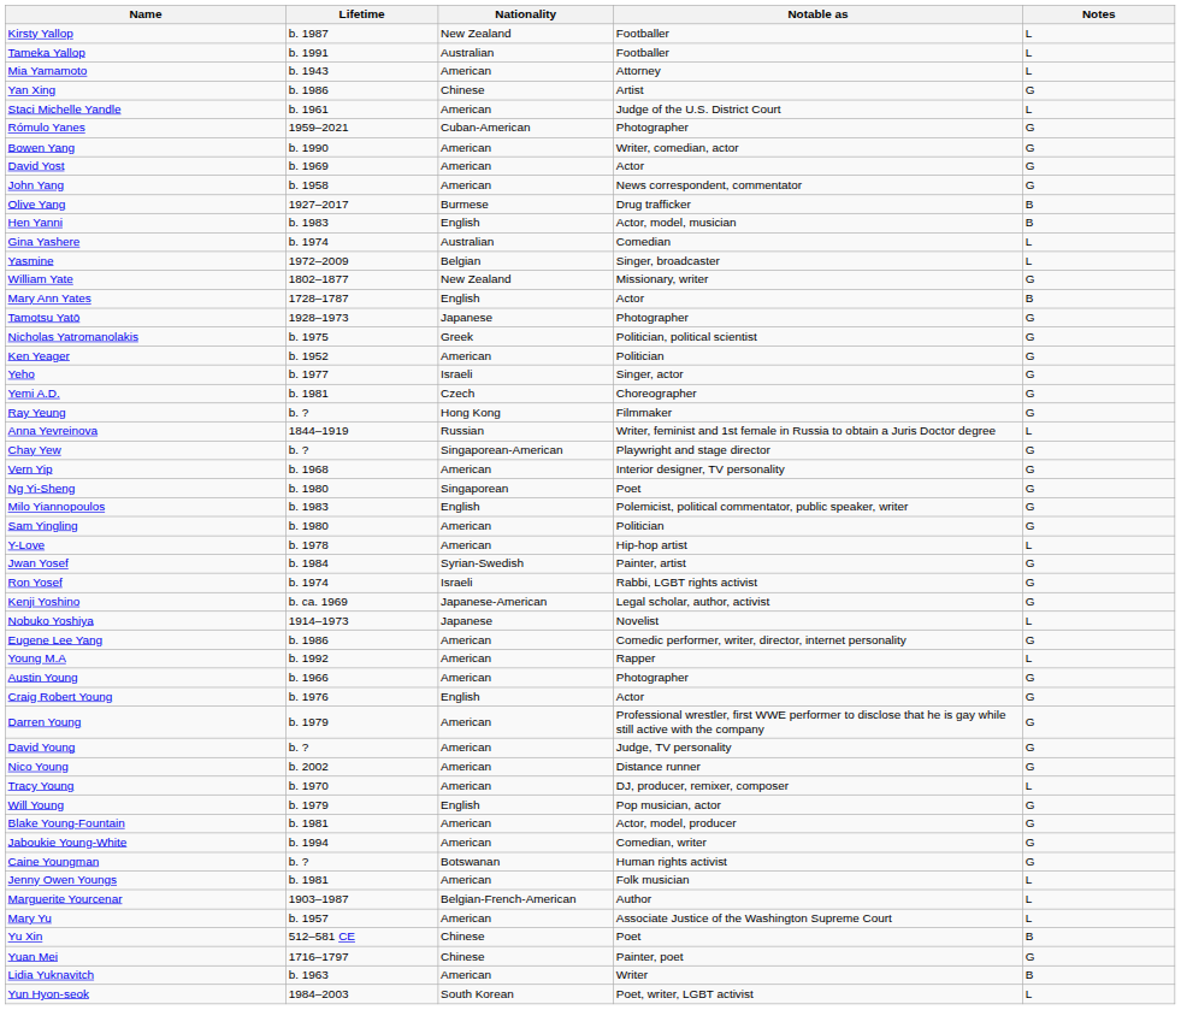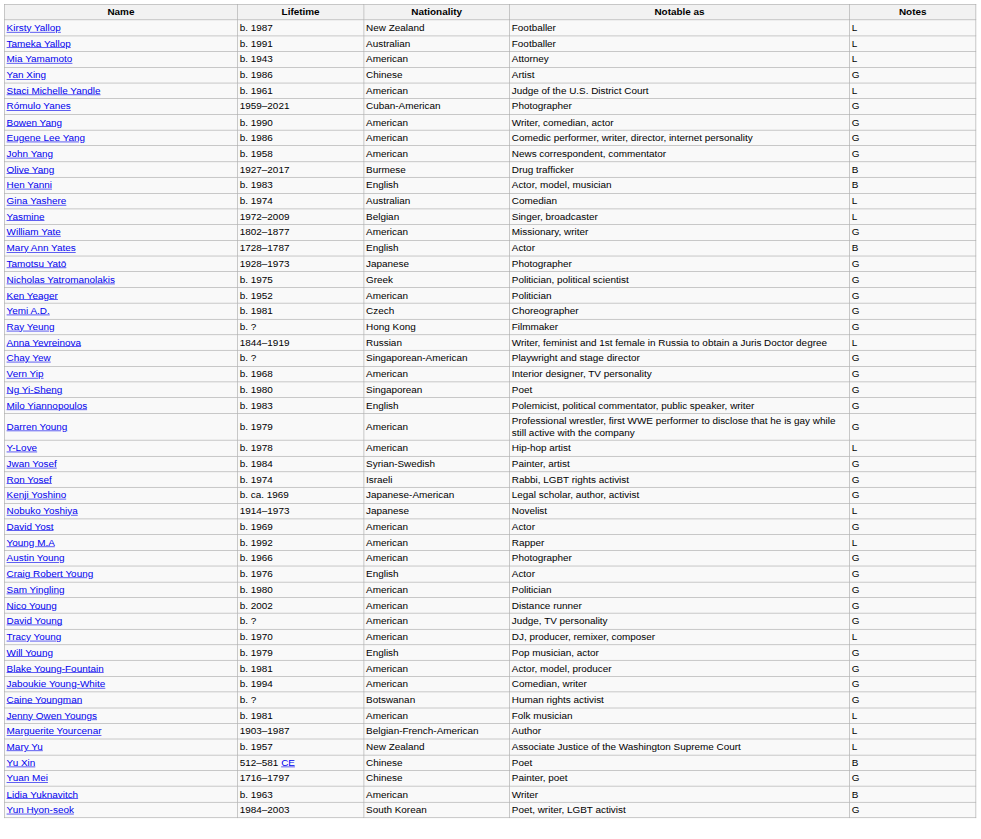 <table class="wikitable sortable">
 <tr>
 <th style="width:24%;">Name</th>
 <th style="width:13%;">Lifetime</th>
 <th style="width:15%;">Nationality</th>
 <th style="width:35%;">Notable as</th>
 <th style="width:17%;">Notes</th>
 </tr>
 <tr>
 <td><a href='#'>Kirsty Yallop</a></td>
 <td>b. 1987</td>
 <td>New Zealand</td>
 <td>Footballer</td>
 <td>L</td>
 </tr>
 <tr>
 <td><a href='#'>Tameka Yallop</a></td>
 <td>b. 1991</td>
 <td>Australian</td>
 <td>Footballer</td>
 <td>L</td>
 </tr>
 <tr>
 <td><a href='#'>Mia Yamamoto</a></td>
 <td>b. 1943</td>
 <td>American</td>
 <td>Attorney</td>
 <td>L</td>
 </tr>
 <tr>
 <td><a href='#'>Yan Xing</a></td>
 <td>b. 1986</td>
 <td>Chinese</td>
 <td>Artist</td>
 <td>G</td>
 </tr>
 <tr>
 <td><a href='#'>Staci Michelle Yandle</a></td>
 <td>b. 1961</td>
 <td>American</td>
 <td>Judge of the U.S. District Court</td>
 <td>L</td>
 </tr>
 <tr>
 <td><a href='#'>Rómulo Yanes</a></td>
 <td>1959–2021</td>
 <td>Cuban-American</td>
 <td>Photographer</td>
 <td>G</td>
 </tr>
 <tr>
 <td><a href='#'>Bowen Yang</a></td>
 <td>b. 1990</td>
 <td>American</td>
 <td>Writer, comedian, actor</td>
 <td>G</td>
 </tr>
 <tr>
-<td><a href='#'>David Yost</a></td>
-<td>b. 1969</td>
+<td><a href='#'>Eugene Lee Yang</a></td>
+<td>b. 1986</td>
 <td>American</td>
-<td>Actor</td>
+<td>Comedic performer, writer, director, internet personality</td>
 <td>G</td>
 </tr>
 <tr>
 <td><a href='#'>John Yang</a></td>
 <td>b. 1958</td>
 <td>American</td>
 <td>News correspondent, commentator</td>
 <td>G</td>
 </tr>
 <tr>
 <td><a href='#'>Olive Yang</a></td>
 <td>1927–2017</td>
 <td>Burmese</td>
 <td>Drug trafficker</td>
 <td>B</td>
 </tr>
 <tr>
 <td><a href='#'>Hen Yanni</a></td>
 <td>b. 1983</td>
 <td>English</td>
 <td>Actor, model, musician</td>
 <td>B</td>
 </tr>
 <tr>
 <td><a href='#'>Gina Yashere</a></td>
 <td>b. 1974</td>
 <td>Australian</td>
 <td>Comedian</td>
 <td>L</td>
 </tr>
 <tr>
 <td><a href='#'>Yasmine</a></td>
 <td>1972–2009</td>
 <td>Belgian</td>
 <td>Singer, broadcaster</td>
 <td>L</td>
 </tr>
 <tr>
 <td><a href='#'>William Yate</a></td>
 <td>1802–1877</td>
-<td>New Zealand</td>
+<td>American</td>
 <td>Missionary, writer</td>
 <td>G</td>
 </tr>
 <tr>
 <td><a href='#'>Mary Ann Yates</a></td>
 <td>1728–1787</td>
 <td>English</td>
 <td>Actor</td>
 <td>B</td>
 </tr>
 <tr>
 <td><a href='#'>Tamotsu Yatō</a></td>
 <td>1928–1973</td>
 <td>Japanese</td>
 <td>Photographer</td>
 <td>G</td>
 </tr>
 <tr>
 <td><a href='#'>Nicholas Yatromanolakis</a></td>
 <td>b. 1975</td>
 <td>Greek</td>
 <td>Politician, political scientist</td>
 <td>G</td>
 </tr>
 <tr>
 <td><a href='#'>Ken Yeager</a></td>
 <td>b. 1952</td>
 <td>American</td>
 <td>Politician</td>
-<td>G</td>
-</tr>
-<tr>
-<td><a href='#'>Yeho</a></td>
-<td>b. 1977</td>
-<td>Israeli</td>
-<td>Singer, actor</td>
 <td>G</td>
 </tr>
 <tr>
 <td><a href='#'>Yemi A.D.</a></td>
 <td>b. 1981</td>
 <td>Czech</td>
 <td>Choreographer</td>
 <td>G</td>
 </tr>
 <tr>
 <td><a href='#'>Ray Yeung</a></td>
 <td>b. ?</td>
 <td>Hong Kong</td>
 <td>Filmmaker</td>
 <td>G</td>
 </tr>
 <tr>
 <td><a href='#'>Anna Yevreinova</a></td>
 <td>1844–1919</td>
 <td>Russian</td>
 <td>Writer, feminist and 1st female in Russia to obtain a Juris Doctor degree</td>
 <td>L</td>
 </tr>
 <tr>
 <td><a href='#'>Chay Yew</a></td>
 <td>b. ?</td>
 <td>Singaporean-American</td>
 <td>Playwright and stage director</td>
 <td>G</td>
 </tr>
 <tr>
 <td><a href='#'>Vern Yip</a></td>
 <td>b. 1968</td>
 <td>American</td>
 <td>Interior designer, TV personality</td>
 <td>G</td>
 </tr>
 <tr>
 <td><a href='#'>Ng Yi-Sheng</a></td>
 <td>b. 1980</td>
 <td>Singaporean</td>
 <td>Poet</td>
 <td>G</td>
 </tr>
 <tr>
 <td><a href='#'>Milo Yiannopoulos</a></td>
 <td>b. 1983</td>
 <td>English</td>
 <td>Polemicist, political commentator, public speaker, writer</td>
 <td>G</td>
 </tr>
 <tr>
-<td><a href='#'>Sam Yingling</a></td>
-<td>b. 1980</td>
+<td><a href='#'>Darren Young</a></td>
+<td>b. 1979</td>
 <td>American</td>
-<td>Politician</td>
+<td>Professional wrestler, first WWE performer to disclose that he is gay while still active with the company</td>
 <td>G</td>
 </tr>
 <tr>
 <td><a href='#'>Y-Love</a></td>
 <td>b. 1978</td>
 <td>American</td>
 <td>Hip-hop artist</td>
 <td>L</td>
 </tr>
 <tr>
 <td><a href='#'>Jwan Yosef</a></td>
 <td>b. 1984</td>
 <td>Syrian-Swedish</td>
 <td>Painter, artist</td>
 <td>G</td>
 </tr>
 <tr>
 <td><a href='#'>Ron Yosef</a></td>
 <td>b. 1974</td>
 <td>Israeli</td>
 <td>Rabbi, LGBT rights activist</td>
 <td>G</td>
 </tr>
 <tr>
 <td><a href='#'>Kenji Yoshino</a></td>
 <td>b. ca. 1969</td>
 <td>Japanese-American</td>
 <td>Legal scholar, author, activist</td>
 <td>G</td>
 </tr>
 <tr>
 <td><a href='#'>Nobuko Yoshiya</a></td>
 <td>1914–1973</td>
 <td>Japanese</td>
 <td>Novelist</td>
 <td>L</td>
 </tr>
 <tr>
-<td><a href='#'>Eugene Lee Yang</a></td>
-<td>b. 1986</td>
+<td><a href='#'>David Yost</a></td>
+<td>b. 1969</td>
 <td>American</td>
-<td>Comedic performer, writer, director, internet personality</td>
+<td>Actor</td>
 <td>G</td>
 </tr>
 <tr>
 <td><a href='#'>Young M.A</a></td>
 <td>b. 1992</td>
 <td>American</td>
 <td>Rapper</td>
 <td>L</td>
 </tr>
 <tr>
 <td><a href='#'>Austin Young</a></td>
 <td>b. 1966</td>
 <td>American</td>
 <td>Photographer</td>
 <td>G</td>
 </tr>
 <tr>
 <td><a href='#'>Craig Robert Young</a></td>
 <td>b. 1976</td>
 <td>English</td>
 <td>Actor</td>
 <td>G</td>
 </tr>
 <tr>
-<td><a href='#'>Darren Young</a></td>
-<td>b. 1979</td>
+<td><a href='#'>Sam Yingling</a></td>
+<td>b. 1980</td>
 <td>American</td>
-<td>Professional wrestler, first WWE performer to disclose that he is gay while still active with the company</td>
+<td>Politician</td>
+<td>G</td>
+</tr>
+<tr>
+<td><a href='#'>Nico Young</a></td>
+<td>b. 2002</td>
+<td>American</td>
+<td>Distance runner</td>
 <td>G</td>
 </tr>
 <tr>
 <td><a href='#'>David Young</a></td>
 <td>b. ?</td>
 <td>American</td>
 <td>Judge, TV personality</td>
-<td>G</td>
-</tr>
-<tr>
-<td><a href='#'>Nico Young</a></td>
-<td>b. 2002</td>
-<td>American</td>
-<td>Distance runner</td>
 <td>G</td>
 </tr>
 <tr>
 <td><a href='#'>Tracy Young</a></td>
 <td>b. 1970</td>
 <td>American</td>
 <td>DJ, producer, remixer, composer</td>
 <td>L</td>
 </tr>
 <tr>
 <td><a href='#'>Will Young</a></td>
 <td>b. 1979</td>
 <td>English</td>
 <td>Pop musician, actor</td>
 <td>G</td>
 </tr>
 <tr>
 <td><a href='#'>Blake Young-Fountain</a></td>
 <td>b. 1981</td>
 <td>American</td>
 <td>Actor, model, producer</td>
 <td>G</td>
 </tr>
 <tr>
 <td><a href='#'>Jaboukie Young-White</a></td>
 <td>b. 1994</td>
 <td>American</td>
 <td>Comedian, writer</td>
 <td>G</td>
 </tr>
 <tr>
 <td><a href='#'>Caine Youngman</a></td>
 <td>b. ?</td>
 <td>Botswanan</td>
 <td>Human rights activist</td>
 <td>G</td>
 </tr>
 <tr>
 <td><a href='#'>Jenny Owen Youngs</a></td>
 <td>b. 1981</td>
 <td>American</td>
 <td>Folk musician</td>
 <td>L</td>
 </tr>
 <tr>
 <td><a href='#'>Marguerite Yourcenar</a></td>
 <td>1903–1987</td>
 <td>Belgian-French-American</td>
 <td>Author</td>
 <td>L</td>
 </tr>
 <tr>
 <td><a href='#'>Mary Yu</a></td>
 <td>b. 1957</td>
-<td>American</td>
+<td>New Zealand</td>
 <td>Associate Justice of the Washington Supreme Court</td>
 <td>L</td>
 </tr>
 <tr>
 <td><a href='#'>Yu Xin</a></td>
 <td>512–581 <a href='#'>CE</a></td>
 <td>Chinese</td>
 <td>Poet</td>
 <td>B </td>
 </tr>
 <tr>
 <td><a href='#'>Yuan Mei</a></td>
 <td>1716–1797</td>
 <td>Chinese</td>
 <td>Painter, poet</td>
 <td>G</td>
 </tr>
 <tr>
 <td><a href='#'>Lidia Yuknavitch</a></td>
 <td>b. 1963</td>
 <td>American</td>
 <td>Writer</td>
 <td>B</td>
 </tr>
 <tr>
 <td><a href='#'>Yun Hyon-seok</a></td>
 <td>1984–2003</td>
 <td>South Korean</td>
 <td>Poet, writer, LGBT activist</td>
-<td>L</td>
+<td>G</td>
 </tr>
 </table>
